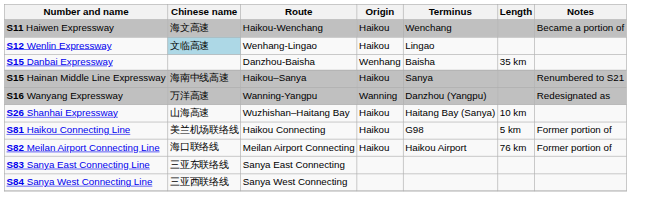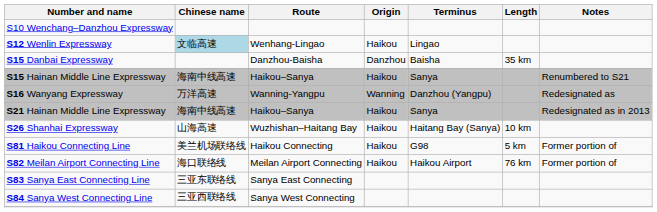 <table class="wikitable collapsible">
 <tr>
 <th>Number and name</th>
 <th>Chinese name</th>
 <th>Route</th>
 <th>Origin</th>
 <th>Terminus</th>
 <th>Length</th>
 <th>Notes</th>
 </tr>
-<tr style="background:Silver; color:black;">
-<td><strong>S11</strong> Haiwen Expressway</td>
-<td>海文高速</td>
-<td>Haikou-Wenchang</td>
-<td>Haikou</td>
-<td>Wenchang</td>
+<tr>
+<td><a href='#'>S10 Wenchang–Danzhou Expressway</a></td>
 <td></td>
-<td>Became a portion of </td>
+<td></td>
+<td></td>
+<td></td>
+<td></td>
+<td></td>
 </tr>
 <tr>
 <td><a href='#'><strong>S12</strong> Wenlin Expressway</a></td>
 <td style="background: lightblue;">文临高速</td>
 <td>Wenhang-Lingao</td>
 <td>Haikou</td>
 <td>Lingao</td>
 <td></td>
 <td></td>
 </tr>
 <tr>
 <td><a href='#'><strong>S15</strong> Danbai Expressway</a></td>
 <td></td>
 <td>Danzhou-Baisha</td>
-<td>Wenhang</td>
+<td>Danzhou</td>
 <td>Baisha</td>
 <td>35 km</td>
 <td></td>
 </tr>
 <tr style="background:Silver; color:black;">
 <td><strong>S15</strong> Hainan Middle Line Expressway</td>
 <td>海南中线高速</td>
 <td>Haikou–Sanya</td>
 <td>Haikou</td>
 <td>Sanya</td>
 <td></td>
 <td>Renumbered to S21</td>
 </tr>
 <tr style="background:Silver; color:black;">
 <td><strong>S16</strong> Wanyang Expressway</td>
 <td>万洋高速</td>
 <td>Wanning-Yangpu</td>
 <td>Wanning</td>
 <td>Danzhou (Yangpu)</td>
 <td></td>
 <td>Redesignated as </td>
+</tr>
+<tr style="background:Silver; color:black;">
+<td><strong>S21</strong> Hainan Middle Line Expressway</td>
+<td>海南中线高速</td>
+<td>Haikou–Sanya</td>
+<td>Haikou</td>
+<td>Sanya</td>
+<td></td>
+<td>Redesignated as  in 2013</td>
 </tr>
 <tr>
 <td><a href='#'><strong>S26</strong> Shanhai Expressway</a></td>
 <td>山海高速</td>
 <td>Wuzhishan–Haitang Bay</td>
 <td>Haikou</td>
 <td>Haitang Bay (Sanya)</td>
 <td>10 km</td>
 <td></td>
 </tr>
 <tr>
 <td><a href='#'><strong>S81</strong> Haikou Connecting Line</a></td>
 <td>美兰机场联络线</td>
 <td>Haikou Connecting</td>
 <td>Haikou</td>
 <td>G98</td>
 <td>5 km</td>
 <td>Former portion of </td>
 </tr>
 <tr>
 <td><a href='#'><strong>S82</strong> Meilan Airport Connecting Line</a></td>
 <td>海口联络线</td>
 <td>Meilan Airport Connecting</td>
 <td>Haikou</td>
 <td>Haikou Airport</td>
 <td>76 km</td>
 <td>Former portion of </td>
 </tr>
 <tr>
 <td><a href='#'><strong>S83</strong> Sanya East Connecting Line</a></td>
 <td>三亚东联络线</td>
 <td>Sanya East Connecting</td>
 <td></td>
 <td></td>
 <td></td>
 <td></td>
 </tr>
 <tr>
 <td><a href='#'><strong>S84</strong> Sanya West Connecting Line</a></td>
 <td>三亚西联络线</td>
 <td>Sanya West Connecting</td>
 <td></td>
 <td></td>
 <td></td>
 <td></td>
 </tr>
 <tr>
 </tr>
 </table>
